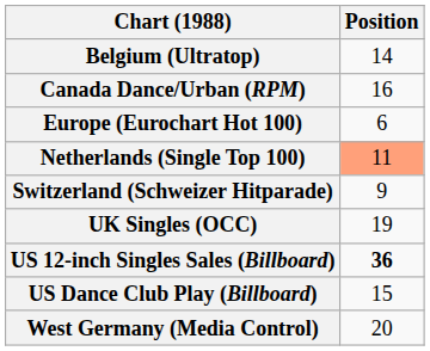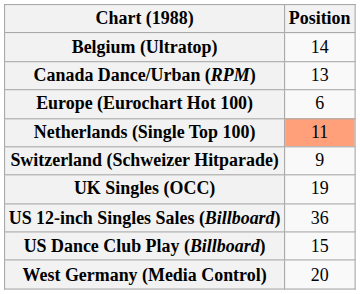 <table class="wikitable sortable plainrowheaders" style="text-align:center">
 <tr>
 <th>Chart (1988)</th>
 <th>Position</th>
 </tr>
 <tr>
 <th scope="row">Belgium (Ultratop)</th>
 <td>14</td>
 </tr>
 <tr>
 <th scope="row">Canada Dance/Urban (<em>RPM</em>)</th>
-<td>16</td>
+<td>13</td>
 </tr>
 <tr>
 <th scope="row">Europe (Eurochart Hot 100)</th>
 <td>6</td>
 </tr>
 <tr>
 <th scope="row">Netherlands (Single Top 100)</th>
 <td style="background: lightsalmon;">11</td>
 </tr>
 <tr>
 <th scope="row">Switzerland (Schweizer Hitparade)</th>
 <td>9</td>
 </tr>
 <tr>
 <th scope="row">UK Singles (OCC)</th>
 <td>19</td>
 </tr>
 <tr>
 <th scope="row">US 12-inch Singles Sales (<em>Billboard</em>)</th>
-<td><strong>36</strong></td>
+<td>36</td>
 </tr>
 <tr>
 <th scope="row">US Dance Club Play (<em>Billboard</em>)</th>
 <td>15</td>
 </tr>
 <tr>
 <th scope="row">West Germany (Media Control)</th>
 <td>20</td>
 </tr>
 </table>
